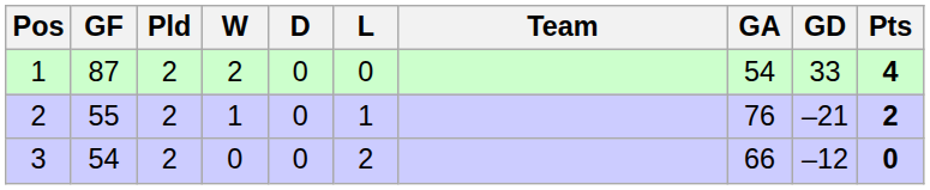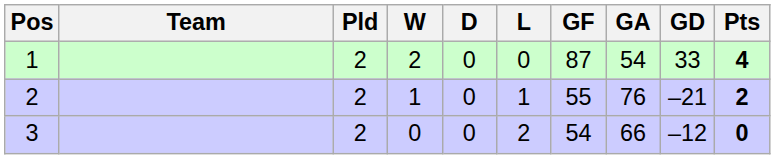 <table class="wikitable" style="text-align: center;">
 <tr>
 <th width="30">Pos</th>
-<th width="30">GF</th>
+<th width="180">Team</th>
 <th width="30">Pld</th>
 <th width="30">W</th>
 <th width="30">D</th>
 <th width="30">L</th>
-<th width="180">Team</th>
+<th width="30">GF</th>
 <th width="30">GA</th>
 <th width="30">GD</th>
 <th width="30">Pts</th>
 </tr>
 <tr bgcolor=#ccffcc>
 <td>1</td>
-<td>87</td>
+<td align="left"></td>
 <td>2</td>
 <td>2</td>
 <td>0</td>
 <td>0</td>
-<td align="left"></td>
+<td>87</td>
 <td>54</td>
 <td>33</td>
 <td><strong>4</strong></td>
 </tr>
 <tr bgcolor=#ccccff>
 <td>2</td>
-<td>55</td>
+<td align="left"></td>
 <td>2</td>
 <td>1</td>
 <td>0</td>
 <td>1</td>
-<td align="left"></td>
+<td>55</td>
 <td>76</td>
 <td>–21</td>
 <td><strong>2</strong></td>
 </tr>
 <tr bgcolor=#ccccff>
 <td>3</td>
-<td>54</td>
+<td align="left"></td>
 <td>2</td>
 <td>0</td>
 <td>0</td>
 <td>2</td>
-<td align="left"></td>
+<td>54</td>
 <td>66</td>
 <td>–12</td>
 <td><strong>0</strong></td>
 </tr>
 </table>
